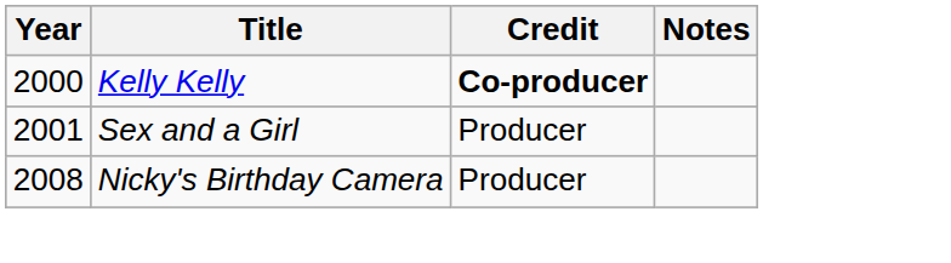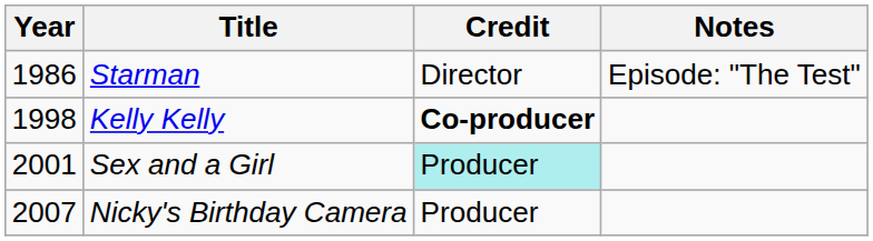 <table class="wikitable">
 <tr>
 <th>Year</th>
 <th>Title</th>
 <th>Credit</th>
 <th>Notes</th>
 </tr>
 <tr>
-<td>2000</td>
+<td>1986</td>
+<td><em><a href='#'>Starman</a></em></td>
+<td>Director</td>
+<td>Episode: "The Test"</td>
+</tr>
+<tr>
+<td>1998</td>
 <td><em><a href='#'>Kelly Kelly</a></em></td>
 <td><strong>Co-producer</strong></td>
 <td></td>
 </tr>
 <tr>
 <td>2001</td>
 <td><em>Sex and a Girl</em></td>
-<td>Producer</td>
+<td style="background: paleturquoise;">Producer</td>
 <td></td>
 </tr>
 <tr>
-<td>2008</td>
+<td>2007</td>
 <td><em>Nicky's Birthday Camera</em></td>
 <td>Producer</td>
 <td></td>
 </tr>
 </table>
